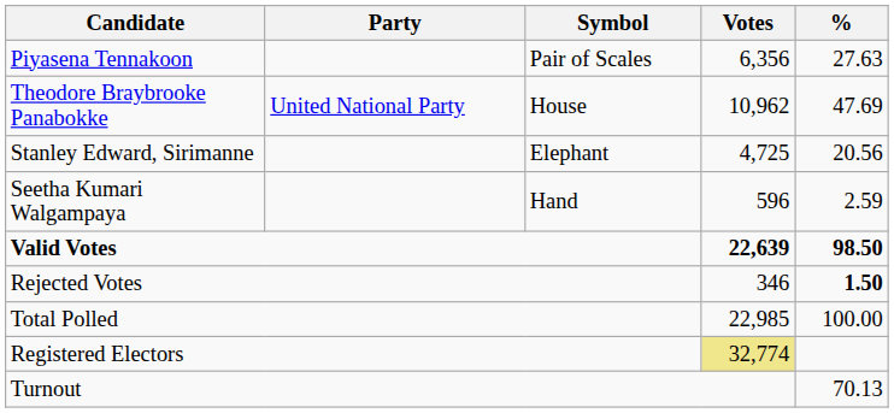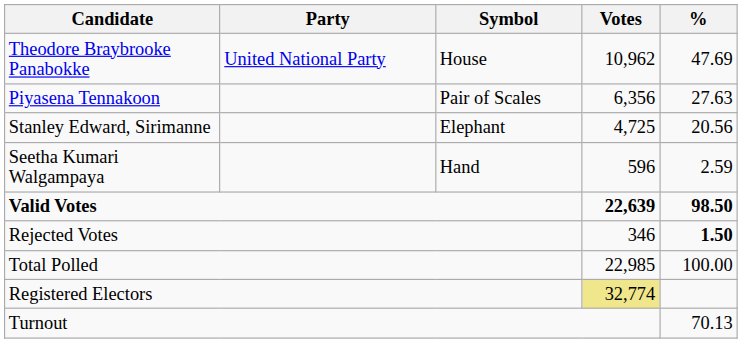 <table class="wikitable" border="1" style="text-align:right;">
 <tr>
 <th align=left width="180">Candidate</th>
 <th align=left width="180">Party</th>
 <th align=left width="120">Symbol</th>
 <th align=left width="60">Votes</th>
 <th align=left width="60">%</th>
 </tr>
 <tr>
+<td align=left><a href='#'>Theodore Braybrooke Panabokke</a></td>
+<td align=left><a href='#'>United National Party</a></td>
+<td align=left>House</td>
+<td align=right>10,962</td>
+<td align=right>47.69</td>
+</tr>
+<tr>
 <td align=left><a href='#'>Piyasena Tennakoon</a></td>
 <td align=left></td>
 <td align=left>Pair of Scales</td>
 <td align=right>6,356</td>
 <td align=right>27.63</td>
-</tr>
-<tr>
-<td align=left><a href='#'>Theodore Braybrooke Panabokke</a></td>
-<td align=left><a href='#'>United National Party</a></td>
-<td align=left>House</td>
-<td align=right>10,962</td>
-<td align=right>47.69</td>
 </tr>
 <tr>
 <td align=left>Stanley Edward, Sirimanne</td>
 <td align=left></td>
 <td align=left>Elephant</td>
 <td align=right>4,725</td>
 <td align=right>20.56</td>
 </tr>
 <tr>
 <td align=left>Seetha Kumari Walgampaya</td>
 <td align=left></td>
 <td align=left>Hand</td>
 <td align=right>596</td>
 <td align=right>2.59</td>
 </tr>
 <tr>
 <td align=left colspan=3><strong>Valid Votes</strong></td>
 <td align=right><strong>22,639</strong></td>
 <td align=right><strong>98.50</strong></td>
 </tr>
 <tr>
 <td align=left colspan=3>Rejected Votes</td>
 <td align=right>346</td>
 <td align=right><strong>1.50</strong></td>
 </tr>
 <tr>
 <td align=left colspan=3>Total Polled</td>
 <td align=right>22,985</td>
 <td align=right>100.00</td>
 </tr>
 <tr>
 <td align=left colspan=3>Registered Electors</td>
 <td align=right style="background: khaki;">32,774</td>
 <td></td>
 </tr>
 <tr>
 <td align=left colspan=4>Turnout</td>
 <td align=right>70.13</td>
 </tr>
 </table>
